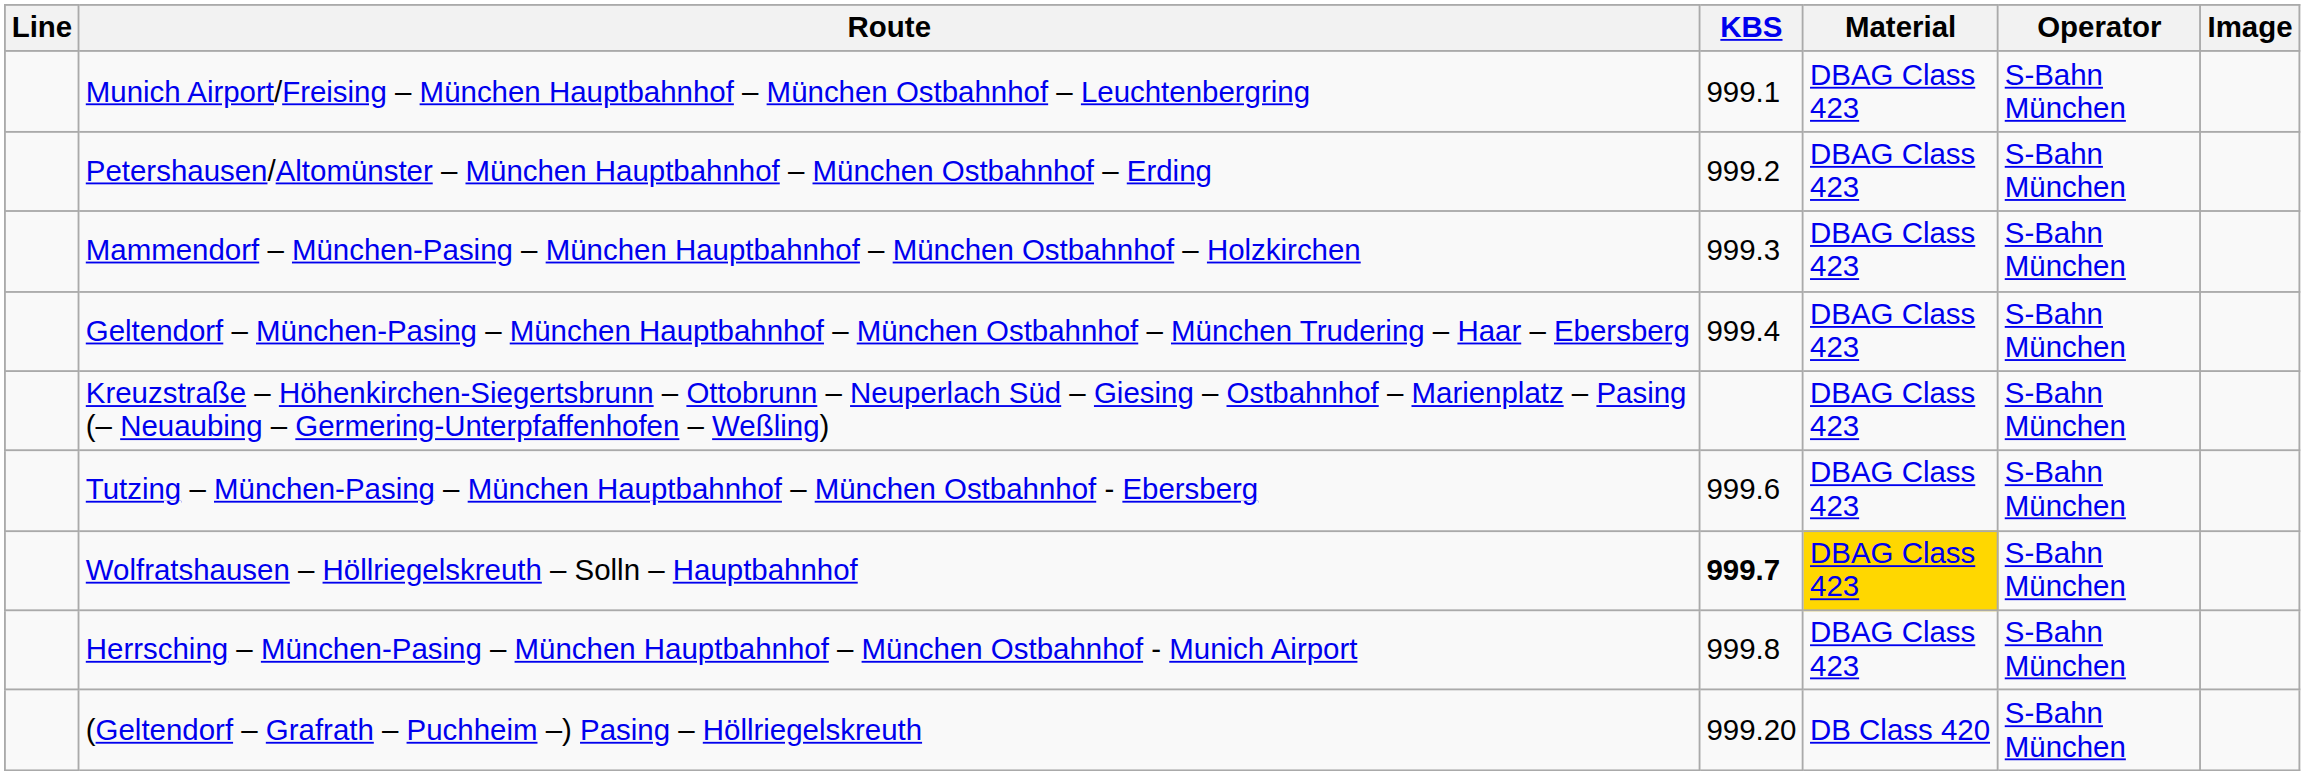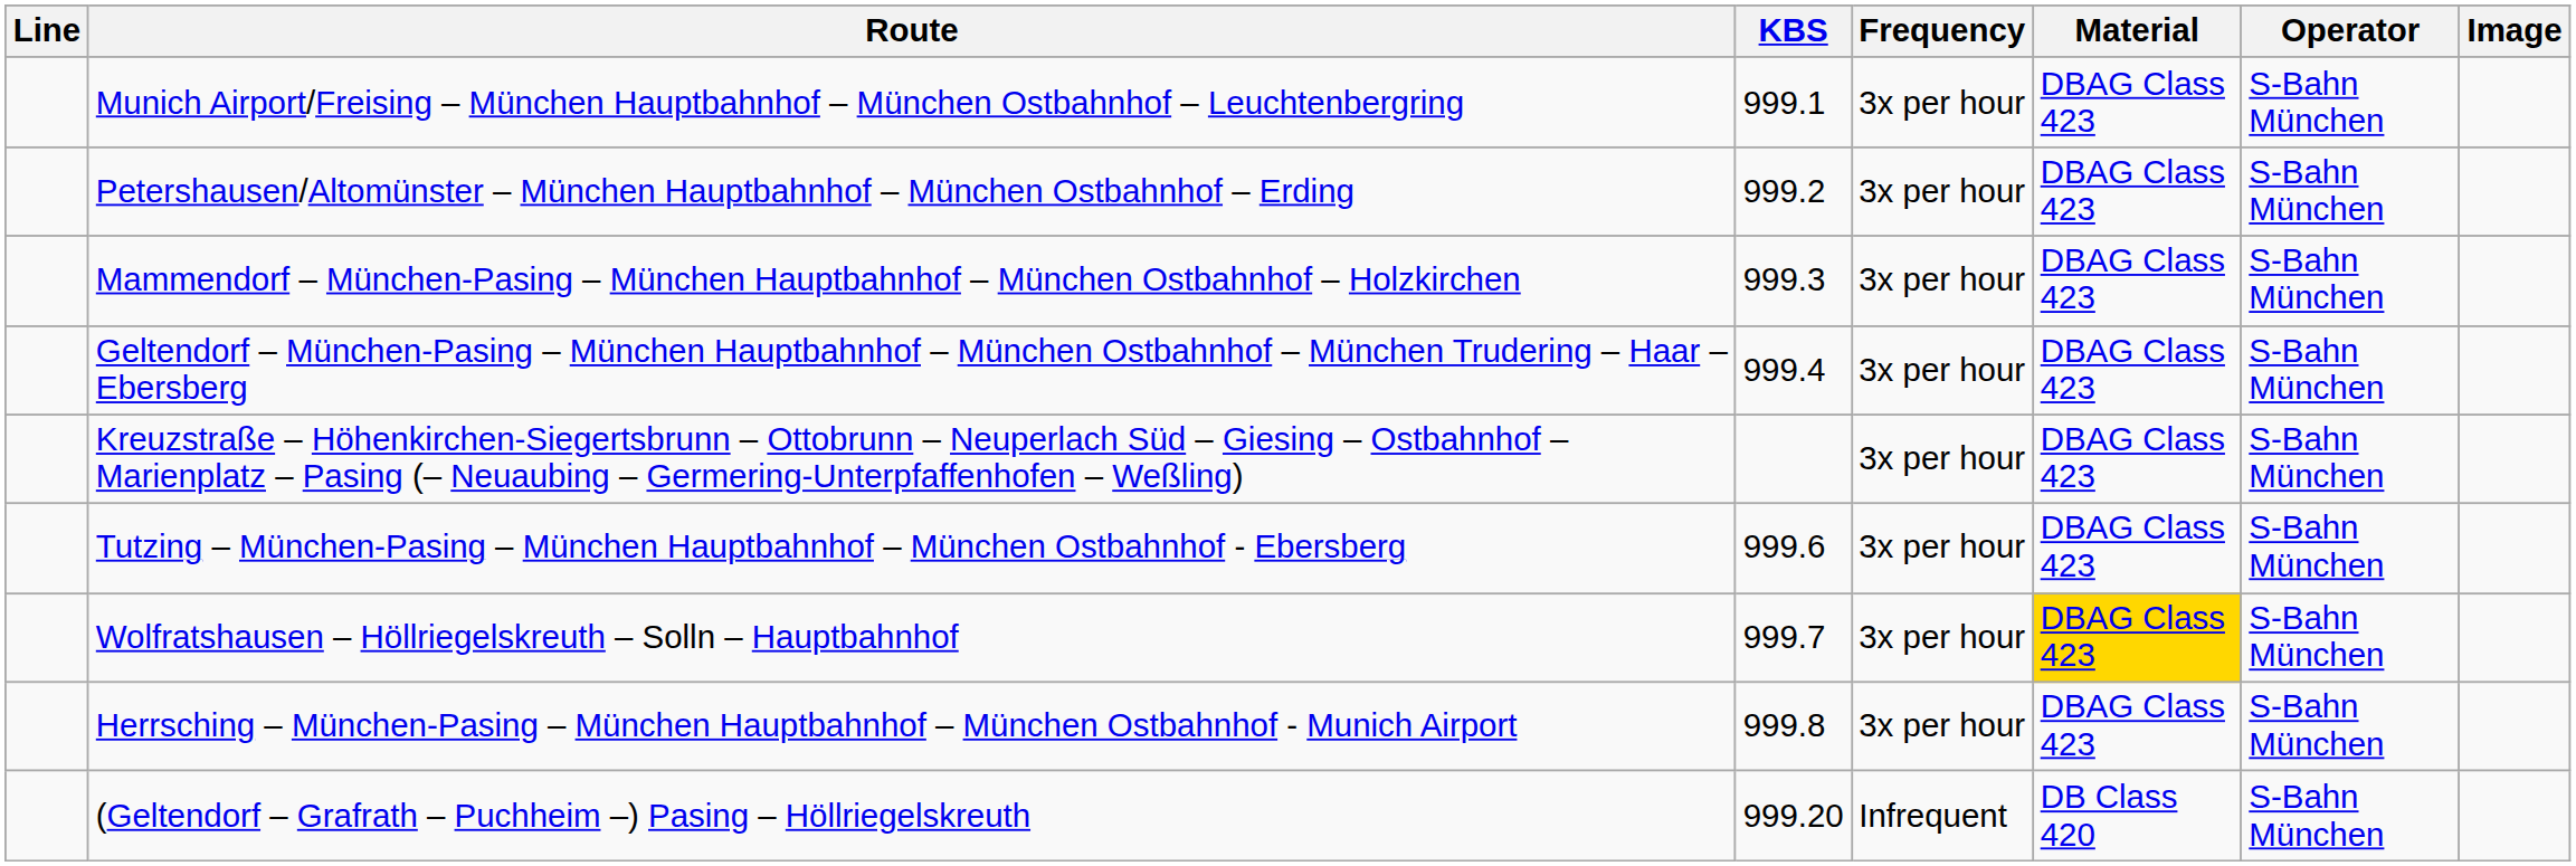 <table class="wikitable sortable" style>
 <tr>
 <th>Line</th>
 <th>Route</th>
 <th><a href='#'>KBS</a></th>
+<th>Frequency</th>
 <th>Material</th>
 <th>Operator</th>
 <th>Image</th>
 </tr>
 <tr>
 <td align="center"><br></td>
 <td> <a href='#'>Munich Airport</a>/<a href='#'>Freising</a> – <a href='#'>München Hauptbahnhof</a> – <a href='#'>München Ostbahnhof</a> – <a href='#'>Leuchtenbergring</a></td>
 <td>999.1</td>
+<td>3x per hour</td>
 <td><a href='#'>DBAG Class 423</a></td>
 <td><a href='#'>S-Bahn München</a></td>
 <td></td>
 </tr>
 <tr>
 <td align="center"></td>
 <td><a href='#'>Petershausen</a>/<a href='#'>Altomünster</a> – <a href='#'>München Hauptbahnhof</a> – <a href='#'>München Ostbahnhof</a> – <a href='#'>Erding</a></td>
 <td>999.2</td>
+<td>3x per hour</td>
 <td><a href='#'>DBAG Class 423</a></td>
 <td><a href='#'>S-Bahn München</a></td>
 <td></td>
 </tr>
 <tr>
 <td align="center"></td>
 <td><a href='#'>Mammendorf</a> – <a href='#'>München-Pasing</a> – <a href='#'>München Hauptbahnhof</a> – <a href='#'>München Ostbahnhof</a> – <a href='#'>Holzkirchen</a></td>
 <td>999.3</td>
+<td>3x per hour</td>
 <td><a href='#'>DBAG Class 423</a></td>
 <td><a href='#'>S-Bahn München</a></td>
 <td></td>
 </tr>
 <tr>
 <td align="center"></td>
 <td><a href='#'>Geltendorf</a> – <a href='#'>München-Pasing</a> – <a href='#'>München Hauptbahnhof</a> – <a href='#'>München Ostbahnhof</a> – <a href='#'>München Trudering</a> – <a href='#'>Haar</a> – <a href='#'>Ebersberg</a></td>
 <td>999.4</td>
+<td>3x per hour</td>
 <td><a href='#'>DBAG Class 423</a></td>
 <td><a href='#'>S-Bahn München</a></td>
 <td></td>
 </tr>
 <tr>
 <td></td>
 <td><a href='#'>Kreuzstraße</a> – <a href='#'>Höhenkirchen-Siegertsbrunn</a> – <a href='#'>Ottobrunn</a> – <a href='#'>Neuperlach Süd</a> – <a href='#'>Giesing</a> – <a href='#'>Ostbahnhof</a> – <a href='#'>Marienplatz</a> – <a href='#'>Pasing</a> (– <a href='#'>Neuaubing</a> – <a href='#'>Germering-Unterpfaffenhofen</a> – <a href='#'>Weßling</a>)</td>
 <td></td>
+<td>3x per hour</td>
 <td><a href='#'>DBAG Class 423</a></td>
 <td><a href='#'>S-Bahn München</a></td>
 <td></td>
 </tr>
 <tr>
 <td align="center"></td>
 <td><a href='#'>Tutzing</a> – <a href='#'>München-Pasing</a> – <a href='#'>München Hauptbahnhof</a> – <a href='#'>München Ostbahnhof</a> - <a href='#'>Ebersberg</a></td>
 <td>999.6</td>
+<td>3x per hour</td>
 <td><a href='#'>DBAG Class 423</a></td>
 <td><a href='#'>S-Bahn München</a></td>
 <td></td>
 </tr>
 <tr>
 <td align="center"></td>
 <td><a href='#'>Wolfratshausen</a> – <a href='#'>Höllriegelskreuth</a> – Solln – <a href='#'>Hauptbahnhof</a></td>
-<td><strong>999.7</strong></td>
+<td>999.7</td>
+<td>3x per hour</td>
 <td style="background: gold;"><a href='#'>DBAG Class 423</a></td>
 <td><a href='#'>S-Bahn München</a></td>
 <td></td>
 </tr>
 <tr>
 <td align="center"><br></td>
 <td><a href='#'>Herrsching</a> – <a href='#'>München-Pasing</a> – <a href='#'>München Hauptbahnhof</a> – <a href='#'>München Ostbahnhof</a> -  <a href='#'>Munich Airport</a></td>
 <td>999.8</td>
+<td>3x per hour</td>
 <td><a href='#'>DBAG Class 423</a></td>
 <td><a href='#'>S-Bahn München</a></td>
 <td></td>
 </tr>
 <tr>
 <td align="center"></td>
 <td>(<a href='#'>Geltendorf</a> – <a href='#'>Grafrath</a> – <a href='#'>Puchheim</a> –) <a href='#'>Pasing</a> – <a href='#'>Höllriegelskreuth</a></td>
 <td>999.20</td>
+<td>Infrequent</td>
 <td><a href='#'>DB Class 420</a></td>
 <td><a href='#'>S-Bahn München</a></td>
 <td></td>
 </tr>
 </table>
